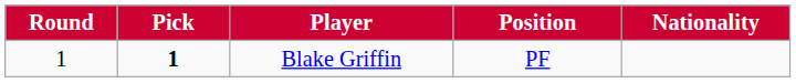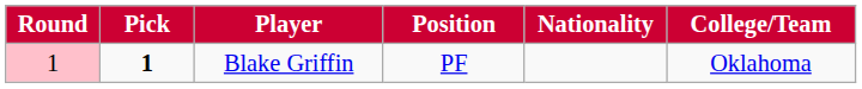 <table class="wikitable sortable sortable">
 <tr>
 <th style="background:#CC0033; color:white" width="10%">Round</th>
 <th style="background:#CC0033; color:white" width="10%">Pick</th>
 <th style="background:#CC0033; color:white" width="20%">Player</th>
 <th style="background:#CC0033; color:white" width="15%">Position</th>
 <th style="background:#CC0033; color:white" width="15%">Nationality</th>
+<th style="background:#CC0033; color:white" width="20%">College/Team</th>
 </tr>
 <tr style="text-align: center">
-<td>1</td>
+<td style="background: pink;">1</td>
 <td><strong>1</strong></td>
 <td><a href='#'>Blake Griffin</a></td>
 <td><a href='#'>PF</a></td>
 <td></td>
+<td><a href='#'>Oklahoma</a></td>
 </tr>
 </table>
